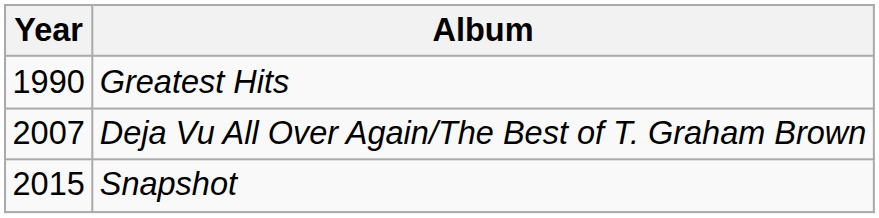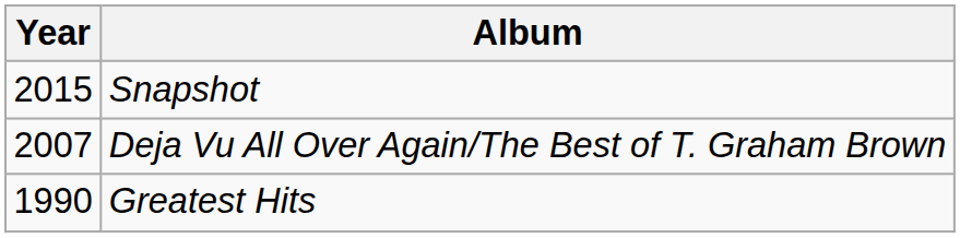 <table class="wikitable">
 <tr>
 <th>Year</th>
 <th>Album</th>
 </tr>
 <tr>
-<td>1990</td>
-<td><em>Greatest Hits</em></td>
+<td>2015</td>
+<td><em>Snapshot</em></td>
 </tr>
 <tr>
 <td>2007</td>
 <td><em>Deja Vu All Over Again/The Best of T. Graham Brown</em></td>
 </tr>
 <tr>
-<td>2015</td>
-<td><em>Snapshot</em></td>
+<td>1990</td>
+<td><em>Greatest Hits</em></td>
 </tr>
 </table>
